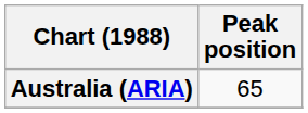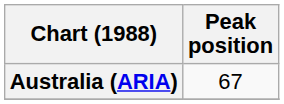 <table class="wikitable sortable plainrowheaders" style="text-align:center">
 <tr>
 <th scope="col">Chart (1988)</th>
 <th scope="col">Peak<br>position</th>
 </tr>
 <tr>
 <th scope="row">Australia (<a href='#'>ARIA</a>)</th>
-<td>65</td>
+<td>67</td>
 </tr>
 <tr>
 </tr>
 <tr>
 </tr>
 </table>
